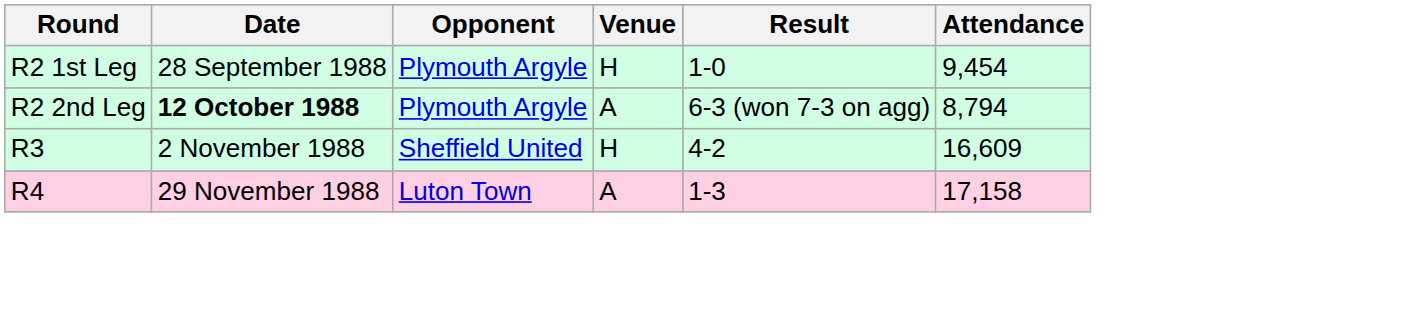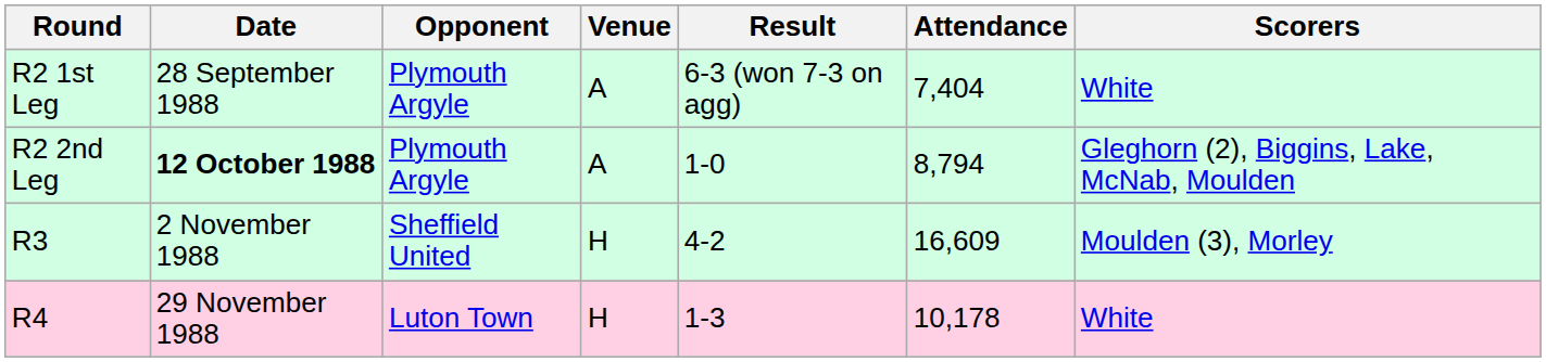 <table class="wikitable">
 <tr>
 <th>Round</th>
 <th>Date</th>
 <th>Opponent</th>
 <th>Venue</th>
 <th>Result</th>
 <th>Attendance</th>
+<th>Scorers</th>
 </tr>
 <tr style="background-color: #d0ffe3;">
 <td>R2 1st Leg</td>
 <td>28 September 1988</td>
 <td><a href='#'>Plymouth Argyle</a></td>
-<td>H</td>
-<td>1-0</td>
-<td>9,454</td>
+<td>A</td>
+<td>6-3 (won 7-3 on agg)</td>
+<td>7,404</td>
+<td><a href='#'>White</a></td>
 </tr>
 <tr style="background-color: #d0ffe3;">
 <td>R2 2nd Leg</td>
 <td><strong>12 October 1988</strong></td>
 <td><a href='#'>Plymouth Argyle</a></td>
 <td>A</td>
-<td>6-3 (won 7-3 on agg)</td>
+<td>1-0</td>
 <td>8,794</td>
+<td><a href='#'>Gleghorn</a> (2), <a href='#'>Biggins</a>, <a href='#'>Lake</a>, <a href='#'>McNab</a>, <a href='#'>Moulden</a></td>
 </tr>
 <tr style="background-color: #d0ffe3;">
 <td>R3</td>
 <td>2 November 1988</td>
 <td><a href='#'>Sheffield United</a></td>
 <td>H</td>
 <td>4-2</td>
 <td>16,609</td>
+<td><a href='#'>Moulden</a> (3), <a href='#'>Morley</a></td>
 </tr>
 <tr style="background-color: #ffd0e3;">
 <td>R4</td>
 <td>29 November 1988</td>
 <td><a href='#'>Luton Town</a></td>
-<td>A</td>
+<td>H</td>
 <td>1-3</td>
-<td>17,158</td>
+<td>10,178</td>
+<td><a href='#'>White</a></td>
 </tr>
 </table>
